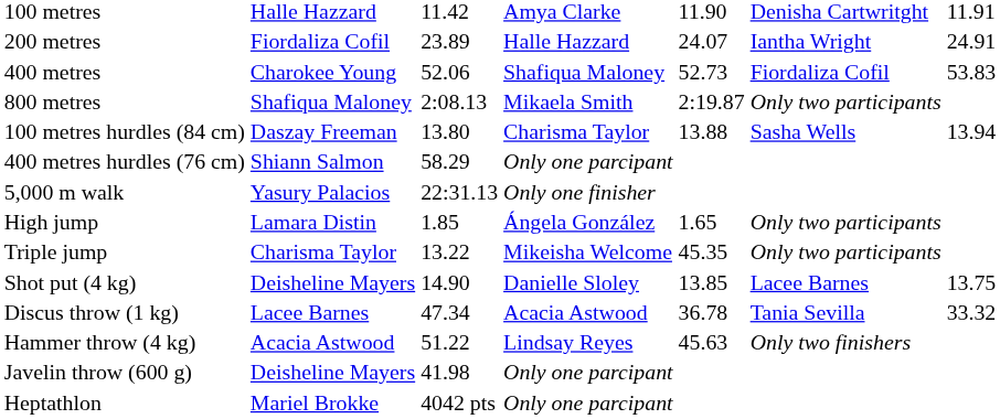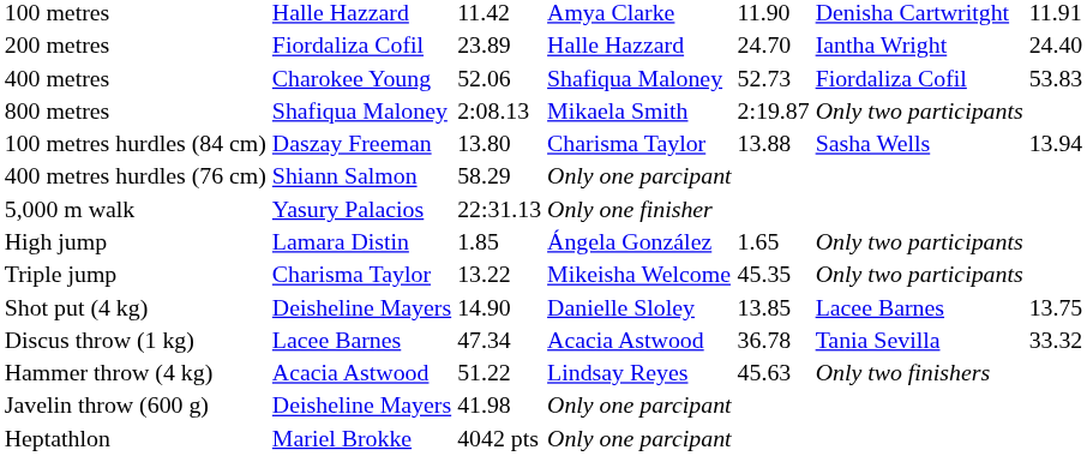 <table>
 <tr>
 <td>100 metres</td>
 <td><a href='#'>Halle Hazzard</a><br></td>
 <td>11.42</td>
 <td><a href='#'>Amya Clarke</a><br></td>
 <td>11.90</td>
 <td><a href='#'>Denisha Cartwritght</a><br></td>
 <td>11.91</td>
 </tr>
 <tr>
 <td>200 metres</td>
 <td><a href='#'>Fiordaliza Cofil</a><br></td>
 <td>23.89</td>
 <td><a href='#'>Halle Hazzard</a><br></td>
-<td>24.07</td>
+<td>24.70</td>
 <td><a href='#'>Iantha Wright</a><br></td>
-<td>24.91</td>
+<td>24.40</td>
 </tr>
 <tr>
 <td>400 metres</td>
 <td><a href='#'>Charokee Young</a><br></td>
 <td>52.06</td>
 <td><a href='#'>Shafiqua Maloney</a><br></td>
 <td>52.73</td>
 <td><a href='#'>Fiordaliza Cofil</a><br></td>
 <td>53.83</td>
 </tr>
 <tr>
 <td>800 metres</td>
 <td><a href='#'>Shafiqua Maloney</a><br></td>
 <td>2:08.13</td>
 <td><a href='#'>Mikaela Smith</a><br></td>
 <td>2:19.87</td>
 <td><em>Only two participants</em></td>
 <td></td>
 </tr>
 <tr>
 <td>100 metres hurdles (84 cm)</td>
 <td><a href='#'>Daszay Freeman</a><br></td>
 <td>13.80</td>
 <td><a href='#'>Charisma Taylor</a><br></td>
 <td>13.88</td>
 <td><a href='#'>Sasha Wells</a><br></td>
 <td>13.94</td>
 </tr>
 <tr>
 <td>400 metres hurdles (76 cm)</td>
 <td><a href='#'>Shiann Salmon</a><br></td>
 <td>58.29</td>
 <td><em>Only one parcipant</em></td>
 <td></td>
 <td></td>
 <td></td>
 </tr>
 <tr>
 <td>5,000 m walk</td>
 <td><a href='#'>Yasury Palacios</a><br></td>
 <td>22:31.13 </td>
 <td><em>Only one finisher</em></td>
 <td></td>
 <td></td>
 <td></td>
 </tr>
 <tr>
 <td>High jump</td>
 <td><a href='#'>Lamara Distin</a><br></td>
 <td>1.85</td>
 <td><a href='#'>Ángela González</a><br></td>
 <td>1.65</td>
 <td><em>Only two participants</em></td>
 <td></td>
 </tr>
 <tr>
 <td>Triple jump</td>
 <td><a href='#'>Charisma Taylor</a><br></td>
 <td>13.22</td>
 <td><a href='#'>Mikeisha Welcome</a><br></td>
 <td>45.35</td>
 <td><em>Only two participants</em></td>
 <td></td>
 </tr>
 <tr>
 <td>Shot put (4 kg)</td>
 <td><a href='#'>Deisheline Mayers</a><br></td>
 <td>14.90 </td>
 <td><a href='#'>Danielle Sloley</a><br></td>
 <td>13.85</td>
 <td><a href='#'>Lacee Barnes</a><br></td>
 <td>13.75</td>
 </tr>
 <tr>
 <td>Discus throw  (1 kg)</td>
 <td><a href='#'>Lacee Barnes</a><br></td>
 <td>47.34</td>
 <td><a href='#'>Acacia Astwood</a><br></td>
 <td>36.78</td>
 <td><a href='#'>Tania Sevilla</a><br></td>
 <td>33.32</td>
 </tr>
 <tr>
 <td>Hammer throw  (4 kg)</td>
 <td><a href='#'>Acacia Astwood</a><br></td>
 <td>51.22</td>
 <td><a href='#'>Lindsay Reyes</a><br></td>
 <td>45.63</td>
 <td><em>Only two finishers</em></td>
 <td></td>
 </tr>
 <tr>
 <td>Javelin throw  (600 g)</td>
 <td><a href='#'>Deisheline Mayers</a><br></td>
 <td>41.98</td>
 <td><em>Only one parcipant</em></td>
 <td></td>
 <td></td>
 <td></td>
 </tr>
 <tr>
 <td>Heptathlon</td>
 <td><a href='#'>Mariel Brokke</a><br></td>
 <td>4042 pts</td>
 <td><em>Only one parcipant</em></td>
 <td></td>
 <td></td>
 <td></td>
 </tr>
 </table>
